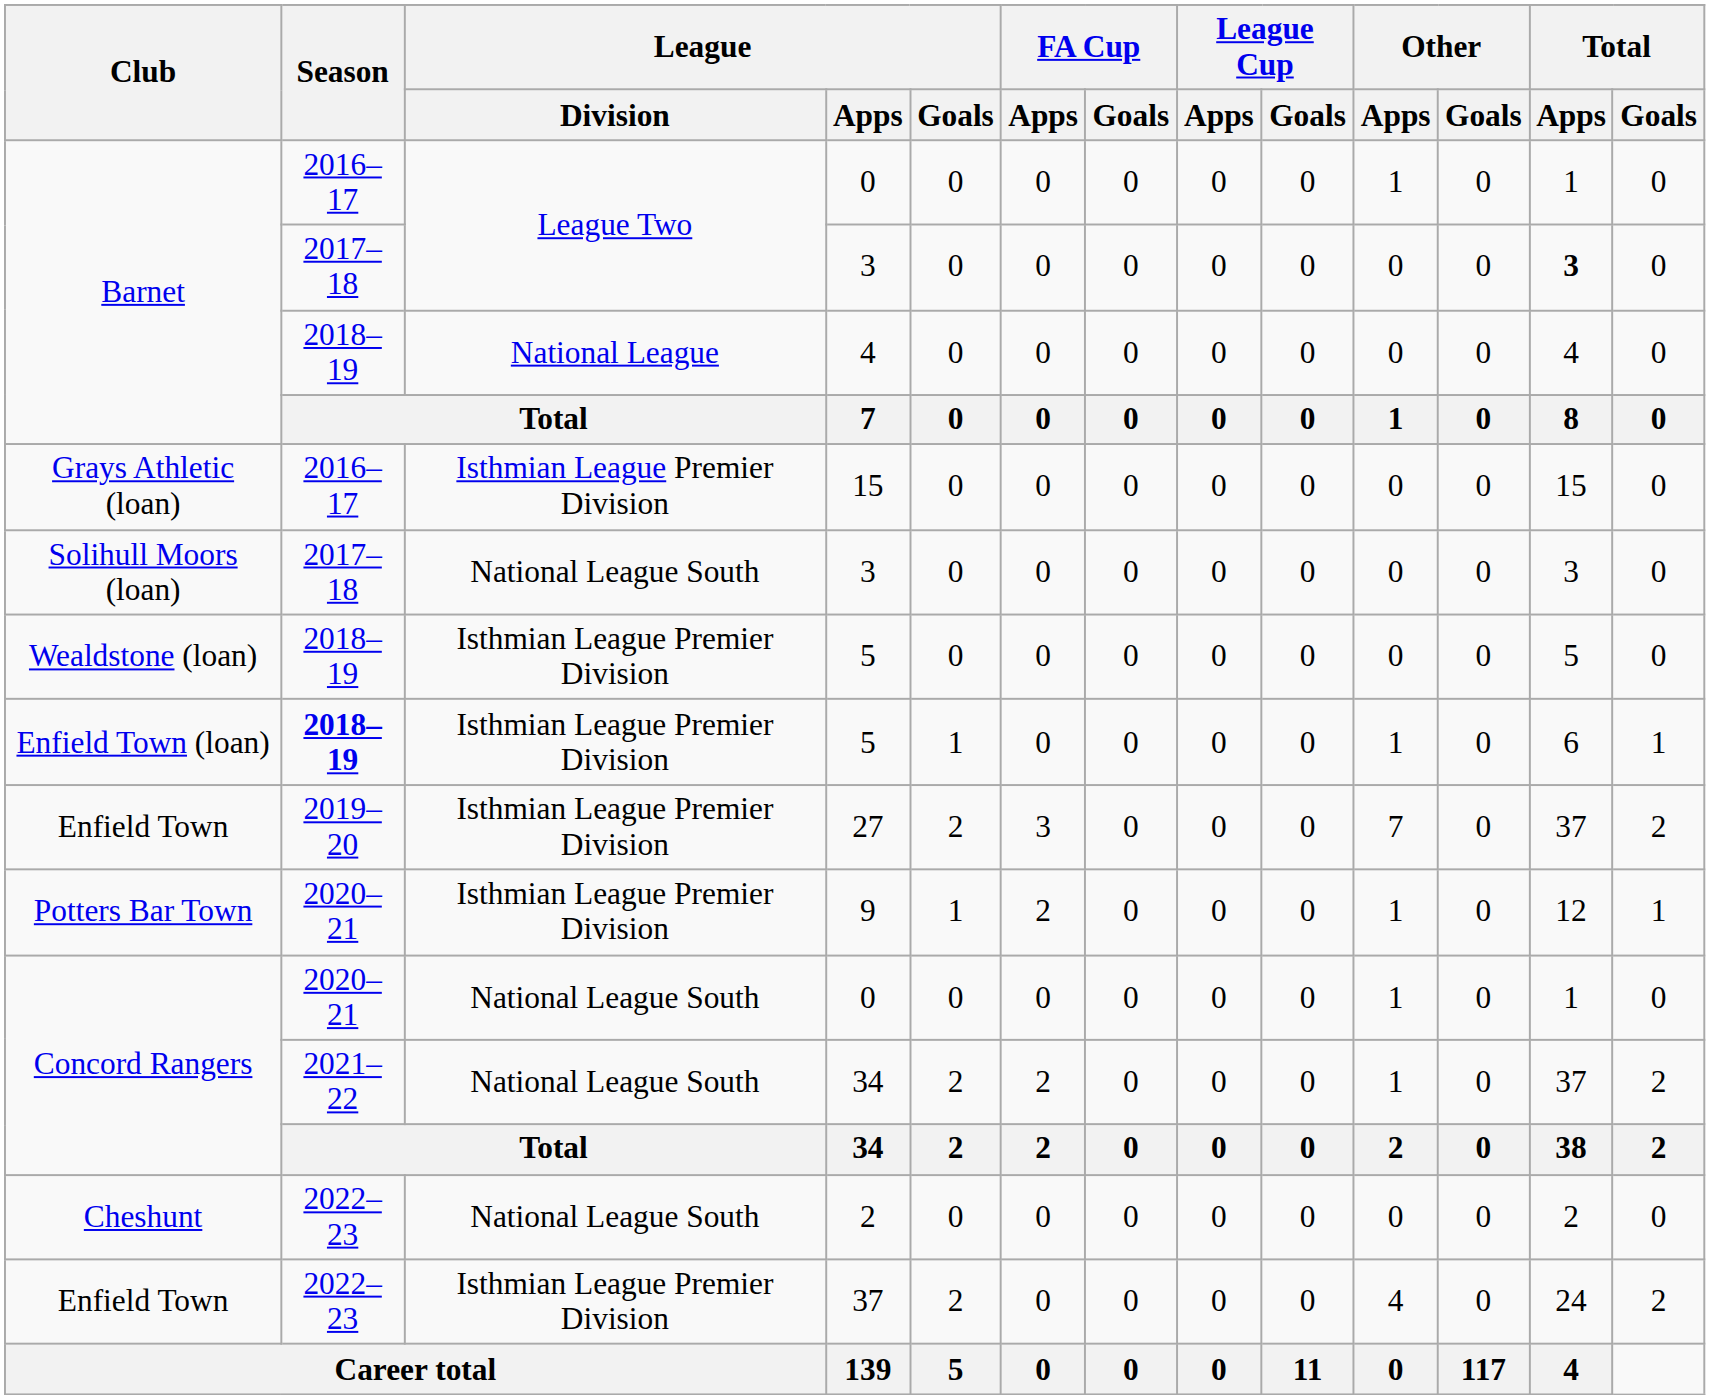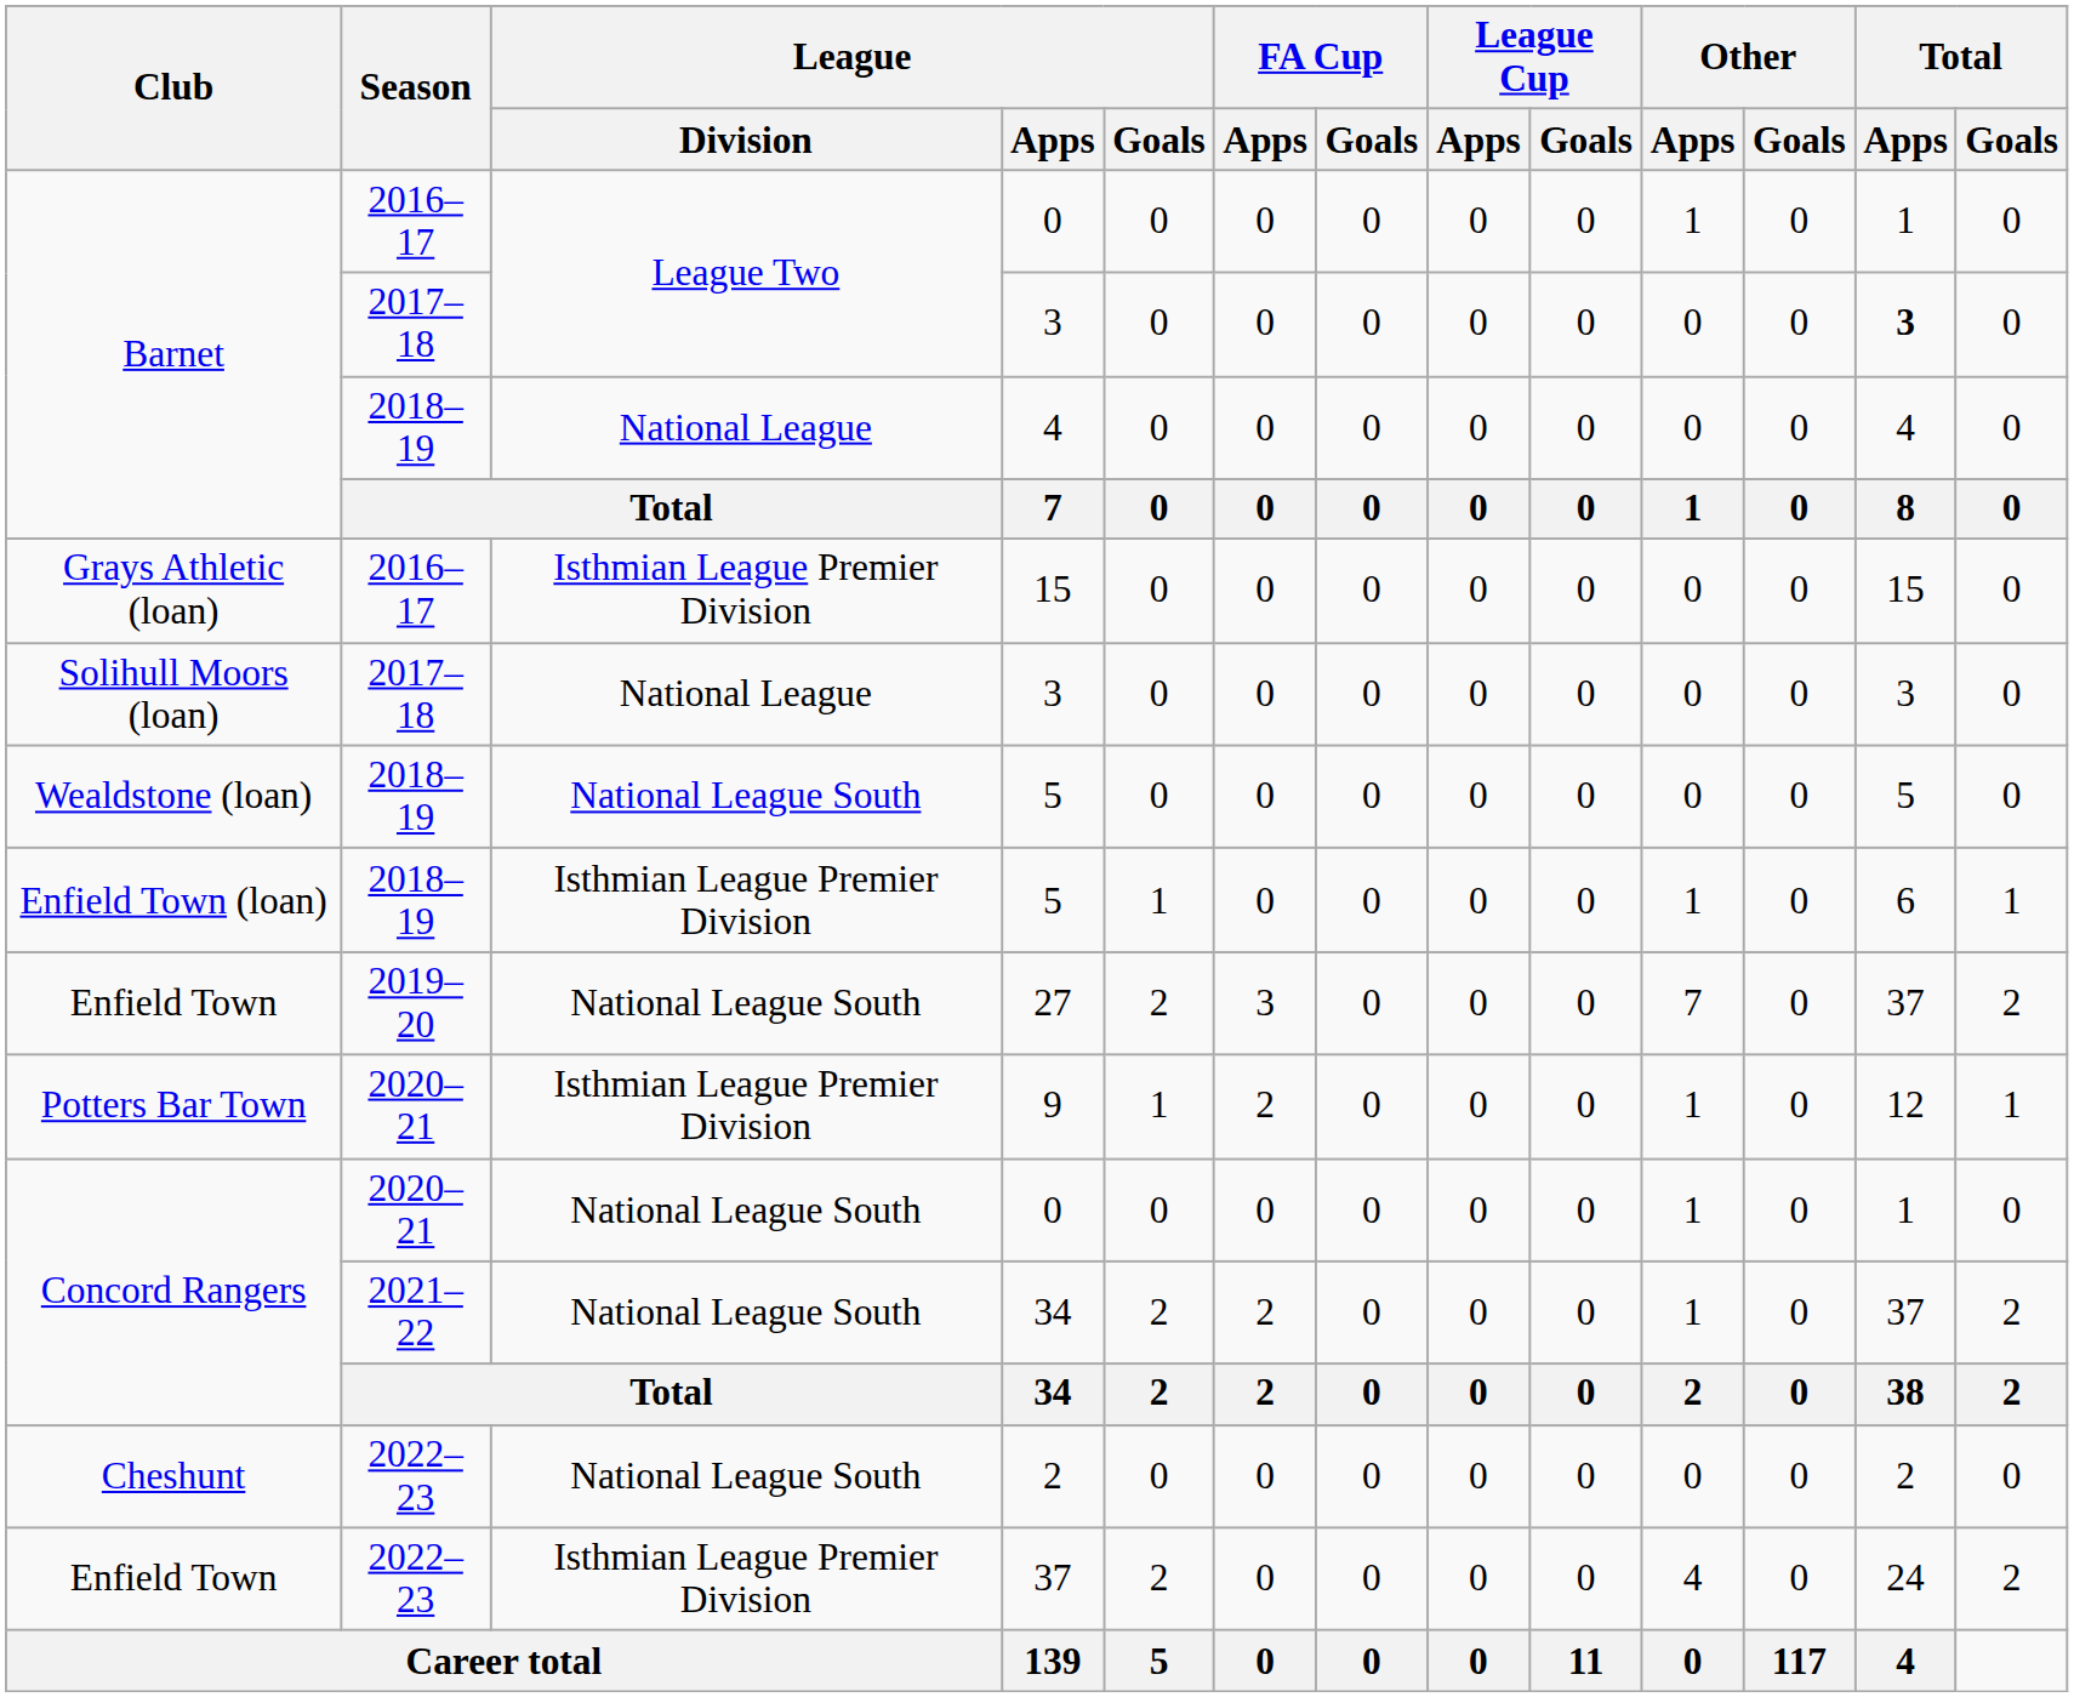 <table class="wikitable" style="text-align:center">
 <tr>
 <th rowspan=2>Club</th>
 <th rowspan=2>Season</th>
 <th colspan=3>League</th>
 <th colspan=2><a href='#'>FA Cup</a></th>
 <th colspan=2><a href='#'>League Cup</a></th>
 <th colspan=2>Other</th>
 <th colspan=2>Total</th>
 </tr>
 <tr>
 <th>Division</th>
 <th>Apps</th>
 <th>Goals</th>
 <th>Apps</th>
 <th>Goals</th>
 <th>Apps</th>
 <th>Goals</th>
 <th>Apps</th>
 <th>Goals</th>
 <th>Apps</th>
 <th>Goals</th>
 </tr>
 <tr>
 <td rowspan="4"><a href='#'>Barnet</a></td>
 <td><a href='#'>2016–17</a></td>
 <td rowspan="2"><a href='#'>League Two</a></td>
 <td>0</td>
 <td>0</td>
 <td>0</td>
 <td>0</td>
 <td>0</td>
 <td>0</td>
 <td>1</td>
 <td>0</td>
 <td>1</td>
 <td>0</td>
 </tr>
 <tr>
 <td><a href='#'>2017–18</a></td>
 <td>3</td>
 <td>0</td>
 <td>0</td>
 <td>0</td>
 <td>0</td>
 <td>0</td>
 <td>0</td>
 <td>0</td>
 <td><strong>3</strong></td>
 <td>0</td>
 </tr>
 <tr>
 <td><a href='#'>2018–19</a></td>
 <td><a href='#'>National League</a></td>
 <td>4</td>
 <td>0</td>
 <td>0</td>
 <td>0</td>
 <td>0</td>
 <td>0</td>
 <td>0</td>
 <td>0</td>
 <td>4</td>
 <td>0</td>
 </tr>
 <tr>
 <th colspan="2">Total</th>
 <th>7</th>
 <th>0</th>
 <th>0</th>
 <th>0</th>
 <th>0</th>
 <th>0</th>
 <th>1</th>
 <th>0</th>
 <th>8</th>
 <th>0</th>
 </tr>
 <tr>
 <td><a href='#'>Grays Athletic</a> (loan)</td>
 <td><a href='#'>2016–17</a></td>
 <td><a href='#'>Isthmian League</a> Premier Division</td>
 <td>15</td>
 <td>0</td>
 <td>0</td>
 <td>0</td>
 <td>0</td>
 <td>0</td>
 <td>0</td>
 <td>0</td>
 <td>15</td>
 <td>0</td>
 </tr>
 <tr>
 <td><a href='#'>Solihull Moors</a> (loan)</td>
 <td><a href='#'>2017–18</a></td>
-<td>National League South</td>
+<td>National League</td>
 <td>3</td>
 <td>0</td>
 <td>0</td>
 <td>0</td>
 <td>0</td>
 <td>0</td>
 <td>0</td>
 <td>0</td>
 <td>3</td>
 <td>0</td>
 </tr>
 <tr>
 <td><a href='#'>Wealdstone</a> (loan)</td>
 <td><a href='#'>2018–19</a></td>
-<td>Isthmian League Premier Division</td>
+<td><a href='#'>National League South</a></td>
 <td>5</td>
 <td>0</td>
 <td>0</td>
 <td>0</td>
 <td>0</td>
 <td>0</td>
 <td>0</td>
 <td>0</td>
 <td>5</td>
 <td>0</td>
 </tr>
 <tr>
 <td><a href='#'>Enfield Town</a> (loan)</td>
-<td><strong><a href='#'>2018–19</a></strong></td>
+<td><a href='#'>2018–19</a></td>
 <td>Isthmian League Premier Division</td>
 <td>5</td>
 <td>1</td>
 <td>0</td>
 <td>0</td>
 <td>0</td>
 <td>0</td>
 <td>1</td>
 <td>0</td>
 <td>6</td>
 <td>1</td>
 </tr>
 <tr>
 <td>Enfield Town</td>
 <td><a href='#'>2019–20</a></td>
-<td>Isthmian League Premier Division</td>
+<td>National League South</td>
 <td>27</td>
 <td>2</td>
 <td>3</td>
 <td>0</td>
 <td>0</td>
 <td>0</td>
 <td>7</td>
 <td>0</td>
 <td>37</td>
 <td>2</td>
 </tr>
 <tr>
 <td><a href='#'>Potters Bar Town</a></td>
 <td><a href='#'>2020–21</a></td>
 <td>Isthmian League Premier Division</td>
 <td>9</td>
 <td>1</td>
 <td>2</td>
 <td>0</td>
 <td>0</td>
 <td>0</td>
 <td>1</td>
 <td>0</td>
 <td>12</td>
 <td>1</td>
 </tr>
 <tr>
 <td rowspan="3"><a href='#'>Concord Rangers</a></td>
 <td><a href='#'>2020–21</a></td>
 <td>National League South</td>
 <td>0</td>
 <td>0</td>
 <td>0</td>
 <td>0</td>
 <td>0</td>
 <td>0</td>
 <td>1</td>
 <td>0</td>
 <td>1</td>
 <td>0</td>
 </tr>
 <tr>
 <td><a href='#'>2021–22</a></td>
 <td>National League South</td>
 <td>34</td>
 <td>2</td>
 <td>2</td>
 <td>0</td>
 <td>0</td>
 <td>0</td>
 <td>1</td>
 <td>0</td>
 <td>37</td>
 <td>2</td>
 </tr>
 <tr>
 <th colspan="2">Total</th>
 <th>34</th>
 <th>2</th>
 <th>2</th>
 <th>0</th>
 <th>0</th>
 <th>0</th>
 <th>2</th>
 <th>0</th>
 <th>38</th>
 <th>2</th>
 </tr>
 <tr>
 <td><a href='#'>Cheshunt</a></td>
 <td><a href='#'>2022–23</a></td>
 <td>National League South</td>
 <td>2</td>
 <td>0</td>
 <td>0</td>
 <td>0</td>
 <td>0</td>
 <td>0</td>
 <td>0</td>
 <td>0</td>
 <td>2</td>
 <td>0</td>
 </tr>
 <tr>
 <td>Enfield Town</td>
 <td><a href='#'>2022–23</a></td>
 <td>Isthmian League Premier Division</td>
 <td>37</td>
 <td>2</td>
 <td>0</td>
 <td>0</td>
 <td>0</td>
 <td>0</td>
 <td>4</td>
 <td>0</td>
 <td>24</td>
 <td>2</td>
 </tr>
 <tr>
 <th colspan="3">Career total</th>
 <th>139</th>
 <th>5</th>
 <th>0</th>
 <th>0</th>
 <th>0</th>
 <th>11</th>
 <th>0</th>
 <th>117</th>
 <th>4</th>
 </tr>
 <tr>
 </tr>
 </table>
